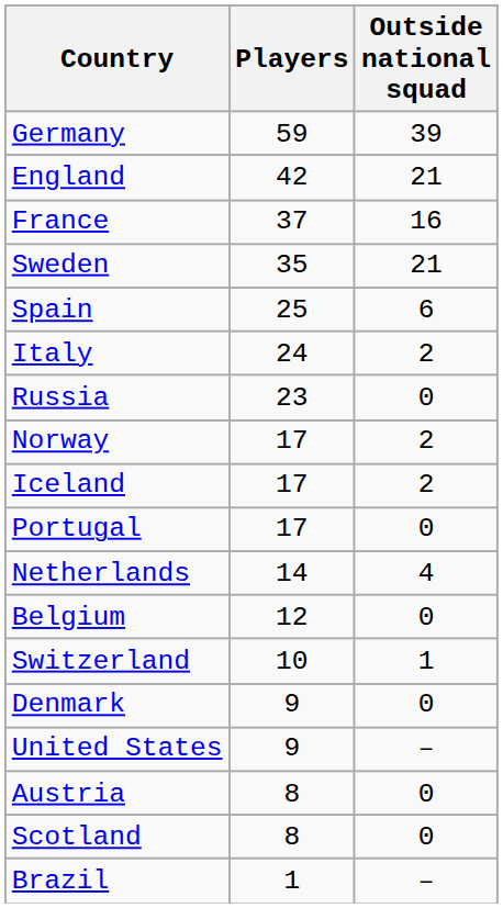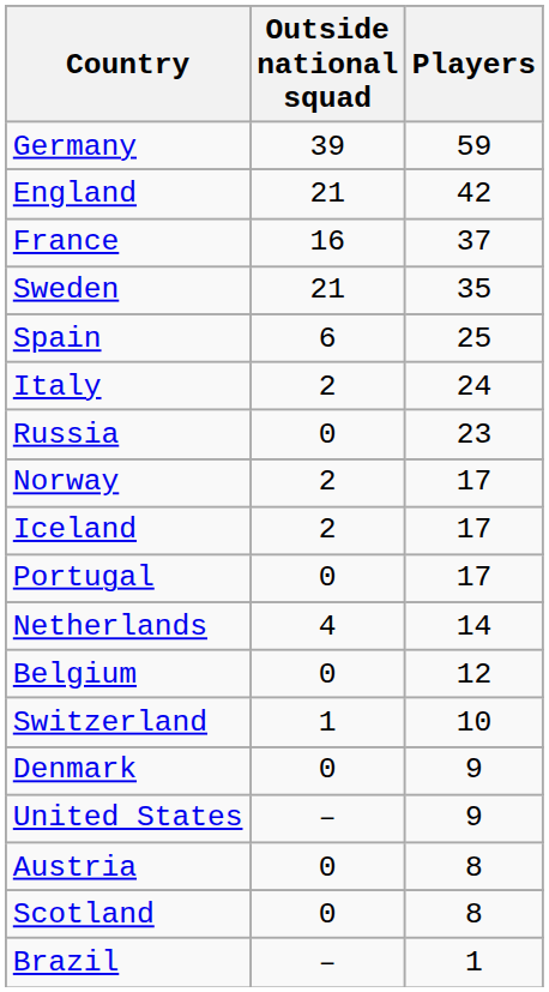 <table class="wikitable sortable">
 <tr>
 <th>Country</th>
+<th>Outside<br>national<br>squad</th>
 <th>Players</th>
-<th>Outside<br>national<br>squad</th>
 </tr>
 <tr>
 <td> <a href='#'>Germany</a></td>
+<td style="text-align:center">39</td>
 <td style="text-align:center">59</td>
-<td style="text-align:center">39</td>
 </tr>
 <tr>
 <td> <a href='#'>England</a></td>
+<td style="text-align:center">21</td>
 <td style="text-align:center">42</td>
-<td style="text-align:center">21</td>
 </tr>
 <tr>
 <td> <a href='#'>France</a></td>
+<td style="text-align:center">16</td>
 <td style="text-align:center">37</td>
-<td style="text-align:center">16</td>
 </tr>
 <tr>
 <td> <a href='#'>Sweden</a></td>
+<td style="text-align:center">21</td>
 <td style="text-align:center">35</td>
-<td style="text-align:center">21</td>
 </tr>
 <tr>
 <td> <a href='#'>Spain</a></td>
+<td style="text-align:center">6</td>
 <td style="text-align:center">25</td>
-<td style="text-align:center">6</td>
 </tr>
 <tr>
 <td> <a href='#'>Italy</a></td>
+<td style="text-align:center">2</td>
 <td style="text-align:center">24</td>
-<td style="text-align:center">2</td>
 </tr>
 <tr>
 <td> <a href='#'>Russia</a></td>
+<td style="text-align:center">0</td>
 <td style="text-align:center">23</td>
-<td style="text-align:center">0</td>
 </tr>
 <tr>
 <td> <a href='#'>Norway</a></td>
+<td style="text-align:center">2</td>
 <td style="text-align:center">17</td>
-<td style="text-align:center">2</td>
 </tr>
 <tr>
 <td> <a href='#'>Iceland</a></td>
+<td style="text-align:center">2</td>
 <td style="text-align:center">17</td>
-<td style="text-align:center">2</td>
 </tr>
 <tr>
 <td> <a href='#'>Portugal</a></td>
+<td style="text-align:center">0</td>
 <td style="text-align:center">17</td>
-<td style="text-align:center">0</td>
 </tr>
 <tr>
 <td> <a href='#'>Netherlands</a></td>
+<td style="text-align:center">4</td>
 <td style="text-align:center">14</td>
-<td style="text-align:center">4</td>
 </tr>
 <tr>
 <td> <a href='#'>Belgium</a></td>
+<td style="text-align:center">0</td>
 <td style="text-align:center">12</td>
-<td style="text-align:center">0</td>
 </tr>
 <tr>
 <td> <a href='#'>Switzerland</a></td>
+<td style="text-align:center">1</td>
 <td style="text-align:center">10</td>
-<td style="text-align:center">1</td>
 </tr>
 <tr>
 <td> <a href='#'>Denmark</a></td>
+<td style="text-align:center">0</td>
 <td style="text-align:center">9</td>
-<td style="text-align:center">0</td>
 </tr>
 <tr>
 <td> <a href='#'>United States</a></td>
+<td style="text-align:center">–</td>
 <td style="text-align:center">9</td>
-<td style="text-align:center">–</td>
 </tr>
 <tr>
 <td> <a href='#'>Austria</a></td>
+<td style="text-align:center">0</td>
 <td style="text-align:center">8</td>
-<td style="text-align:center">0</td>
 </tr>
 <tr>
 <td> <a href='#'>Scotland</a></td>
+<td style="text-align:center">0</td>
 <td style="text-align:center">8</td>
-<td style="text-align:center">0</td>
 </tr>
 <tr>
 <td> <a href='#'>Brazil</a></td>
+<td style="text-align:center">–</td>
 <td style="text-align:center">1</td>
-<td style="text-align:center">–</td>
 </tr>
 </table>
